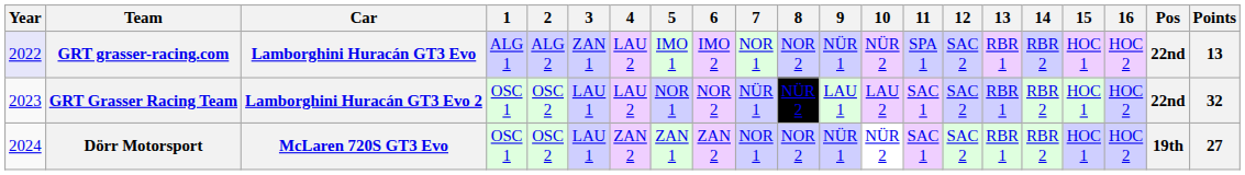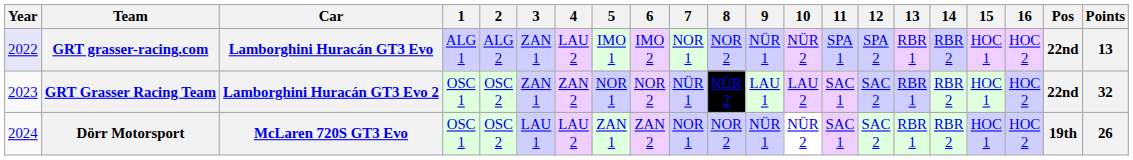 <table class="wikitable" style="text-align:center; font-size:85%">
 <tr>
 <th>Year</th>
 <th>Team</th>
 <th>Car</th>
 <th>1</th>
 <th>2</th>
 <th>3</th>
 <th>4</th>
 <th>5</th>
 <th>6</th>
 <th>7</th>
 <th>8</th>
 <th>9</th>
 <th>10</th>
 <th>11</th>
 <th>12</th>
 <th>13</th>
 <th>14</th>
 <th>15</th>
 <th>16</th>
 <th>Pos</th>
 <th>Points</th>
 </tr>
 <tr>
 <td style="background: lavender;"><a href='#'>2022</a></td>
 <th nowrap><a href='#'>GRT grasser-racing.com</a></th>
 <th nowrap><a href='#'>Lamborghini Huracán GT3 Evo</a></th>
 <td style="background:#CFCFFF;"><a href='#'>ALG<br>1</a><br></td>
 <td style="background:#CFCFFF;"><a href='#'>ALG<br>2</a><br></td>
 <td style="background:#CFCFFF;"><a href='#'>ZAN<br>1</a><br></td>
 <td style="background:#EFCFFF;"><a href='#'>LAU<br>2</a><br></td>
 <td style="background:#DFFFDF;"><a href='#'>IMO<br>1</a><br></td>
 <td style="background:#EFCFFF;"><a href='#'>IMO<br>2</a><br></td>
 <td style="background:#DFFFDF;"><a href='#'>NOR<br>1</a><br></td>
 <td style="background:#CFCFFF;"><a href='#'>NOR<br>2</a><br></td>
 <td style="background:#CFCFFF;"><a href='#'>NÜR<br>1</a><br></td>
 <td style="background:#EFCFFF;"><a href='#'>NÜR<br>2</a><br></td>
 <td style="background:#CFCFFF;"><a href='#'>SPA<br>1</a><br></td>
-<td style="background:#CFCFFF;"><a href='#'>SAC<br>2</a><br></td>
+<td style="background:#CFCFFF;"><a href='#'>SPA<br>2</a><br></td>
 <td style="background:#EFCFFF;"><a href='#'>RBR<br>1</a><br></td>
 <td style="background:#CFCFFF;"><a href='#'>RBR<br>2</a><br></td>
 <td style="background:#EFCFFF;"><a href='#'>HOC<br>1</a><br></td>
 <td style="background:#EFCFFF;"><a href='#'>HOC<br>2</a><br></td>
 <th>22nd</th>
 <th>13</th>
 </tr>
 <tr>
 <td><a href='#'>2023</a></td>
 <th nowrap><a href='#'>GRT Grasser Racing Team</a></th>
 <th nowrap><a href='#'>Lamborghini Huracán GT3 Evo 2</a></th>
 <td style="background:#DFFFDF;"><a href='#'>OSC<br>1</a><br></td>
 <td style="background:#DFFFDF;"><a href='#'>OSC<br>2</a><br></td>
-<td style="background:#CFCFFF;"><a href='#'>LAU<br>1</a><br></td>
-<td style="background:#EFCFFF;"><a href='#'>LAU<br>2</a><br></td>
+<td style="background:#CFCFFF;"><a href='#'>ZAN<br>1</a><br></td>
+<td style="background:#EFCFFF;"><a href='#'>ZAN<br>2</a><br></td>
 <td style="background:#CFCFFF;"><a href='#'>NOR<br>1</a><br></td>
 <td style="background:#EFCFFF;"><a href='#'>NOR<br>2</a><br></td>
 <td style="background:#CFCFFF;"><a href='#'>NÜR<br>1</a><br></td>
 <td style="background:#000000; color:white"><a href='#'><span>NÜR<br>2</span></a><br></td>
 <td style="background:#DFFFDF;"><a href='#'>LAU<br>1</a><br></td>
 <td style="background:#EFCFFF;"><a href='#'>LAU<br>2</a><br></td>
 <td style="background:#EFCFFF;"><a href='#'>SAC<br>1</a><br></td>
 <td style="background:#CFCFFF;"><a href='#'>SAC<br>2</a><br></td>
 <td style="background:#CFCFFF;"><a href='#'>RBR<br>1</a><br></td>
 <td style="background:#DFFFDF;"><a href='#'>RBR<br>2</a><br></td>
 <td style="background:#DFFFDF;"><a href='#'>HOC<br>1</a><br></td>
 <td style="background:#CFCFFF;"><a href='#'>HOC<br>2</a><br></td>
 <th>22nd</th>
 <th>32</th>
 </tr>
 <tr>
 <td><a href='#'>2024</a></td>
 <th nowrap>Dörr Motorsport</th>
 <th nowrap><a href='#'>McLaren 720S GT3 Evo</a></th>
 <td style="background:#DFFFDF;"><a href='#'>OSC<br>1</a><br></td>
 <td style="background:#DFFFDF;"><a href='#'>OSC<br>2</a><br></td>
 <td style="background:#CFCFFF;"><a href='#'>LAU<br>1</a><br></td>
-<td style="background:#EFCFFF;"><a href='#'>ZAN<br>2</a><br></td>
+<td style="background:#EFCFFF;"><a href='#'>LAU<br>2</a><br></td>
 <td style="background:#DFFFDF;"><a href='#'>ZAN<br>1</a><br></td>
 <td style="background:#EFCFFF;"><a href='#'>ZAN<br>2</a><br></td>
 <td style="background:#CFCFFF;"><a href='#'>NOR<br>1</a><br></td>
 <td style="background:#CFCFFF;"><a href='#'>NOR<br>2</a><br></td>
 <td style="background:#CFCFFF;"><a href='#'>NÜR<br>1</a><br></td>
 <td style="background:#FFFFFF;"><a href='#'>NÜR<br>2</a><br></td>
 <td style="background:#EFCFFF;"><a href='#'>SAC<br>1</a><br></td>
 <td style="background:#DFFFDF;"><a href='#'>SAC<br>2</a><br></td>
 <td style="background:#DFFFDF;"><a href='#'>RBR<br>1</a><br></td>
 <td style="background:#DFFFDF;"><a href='#'>RBR<br>2</a><br></td>
 <td style="background:#CFCFFF;"><a href='#'>HOC<br>1</a><br></td>
 <td style="background:#CFCFFF;"><a href='#'>HOC<br>2</a><br></td>
 <th>19th</th>
-<th>27</th>
+<th>26</th>
 </tr>
 </table>
